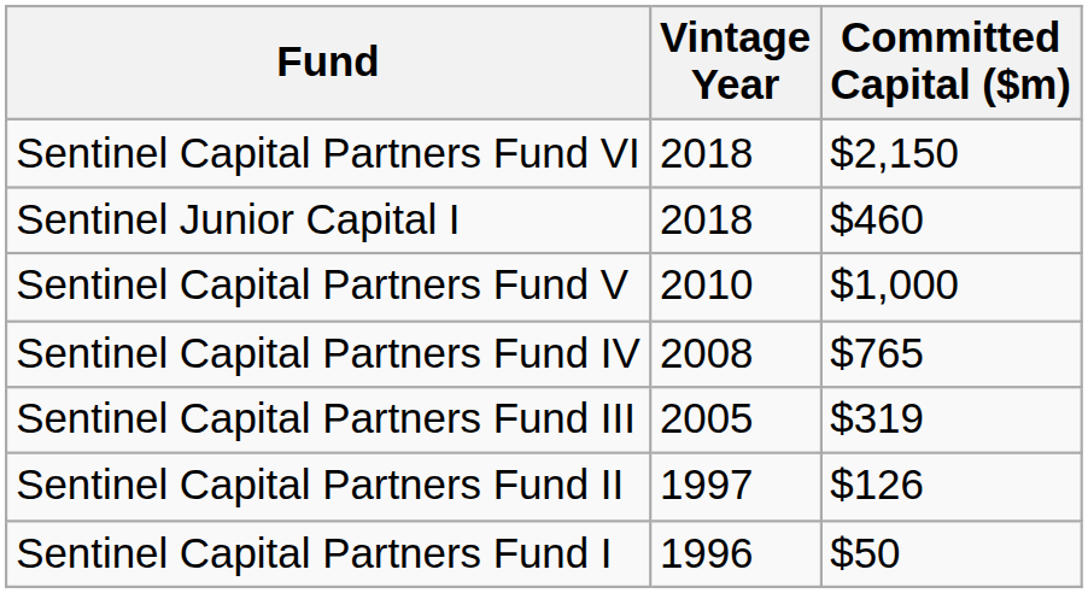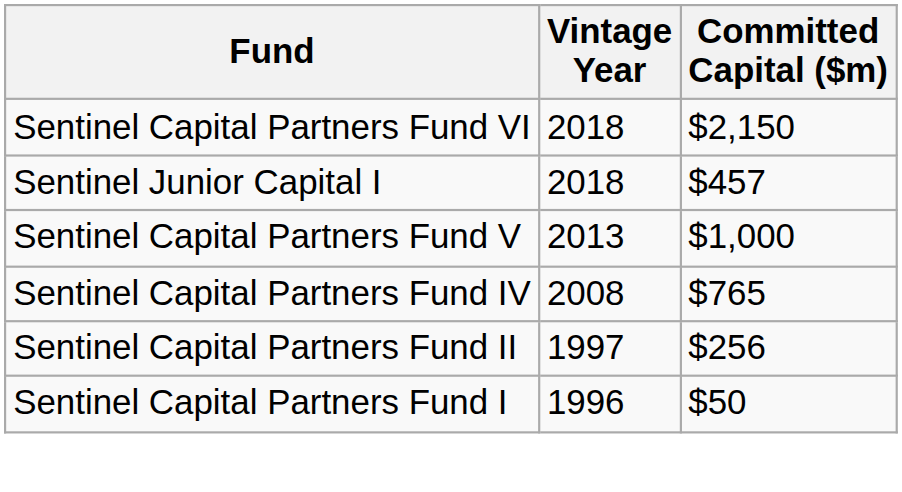 <table class="wikitable">
 <tr>
 <th>Fund</th>
 <th>Vintage<br>Year</th>
 <th>Committed<br>Capital ($m)</th>
 </tr>
 <tr>
 <td>Sentinel Capital Partners Fund VI</td>
 <td>2018</td>
 <td>$2,150</td>
 </tr>
 <tr>
 <td>Sentinel Junior Capital I</td>
 <td>2018</td>
-<td>$460</td>
+<td>$457</td>
 </tr>
 <tr>
 <td>Sentinel Capital Partners Fund V</td>
-<td>2010</td>
+<td>2013</td>
 <td>$1,000</td>
 </tr>
 <tr>
 <td>Sentinel Capital Partners Fund IV</td>
 <td>2008</td>
 <td>$765</td>
 </tr>
 <tr>
-<td>Sentinel Capital Partners Fund III</td>
-<td>2005</td>
-<td>$319</td>
-</tr>
-<tr>
 <td>Sentinel Capital Partners Fund II</td>
 <td>1997</td>
-<td>$126</td>
+<td>$256</td>
 </tr>
 <tr>
 <td>Sentinel Capital Partners Fund I</td>
 <td>1996</td>
 <td>$50</td>
 </tr>
 </table>
